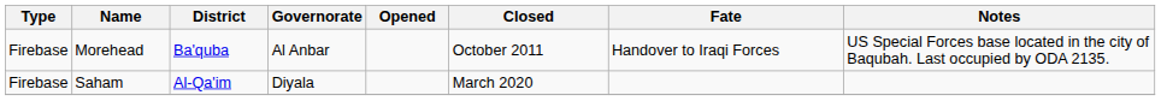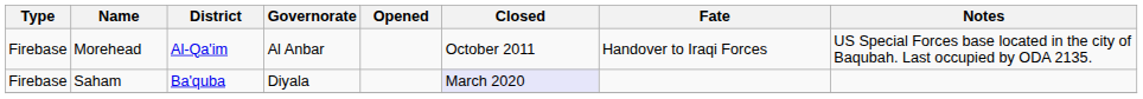 <table class="wikitable sortable">
 <tr>
 <th style="width:3em">Type</th>
 <th style="width:6em">Name</th>
 <th style="width:6em">District</th>
 <th style="width:5em">Governorate</th>
 <th style="width:5em">Opened</th>
 <th style="width:10em">Closed</th>
 <th style="width:15em">Fate</th>
 <th style="width:20em">Notes</th>
 </tr>
 <tr>
 <td>Firebase</td>
 <td>Morehead</td>
-<td><a href='#'>Ba'quba</a></td>
+<td><a href='#'>Al-Qa'im</a></td>
 <td>Al Anbar</td>
 <td></td>
 <td>October 2011</td>
 <td>Handover to Iraqi Forces</td>
 <td>US Special Forces base located in the city of Baqubah. Last occupied by ODA 2135.</td>
 </tr>
 <tr>
 <td>Firebase</td>
 <td>Saham</td>
-<td><a href='#'>Al-Qa'im</a></td>
+<td><a href='#'>Ba'quba</a></td>
 <td>Diyala</td>
 <td></td>
-<td>March 2020</td>
+<td style="background: lavender;">March 2020</td>
 <td></td>
 <td></td>
 </tr>
 <tr>
 </tr>
 </table>
